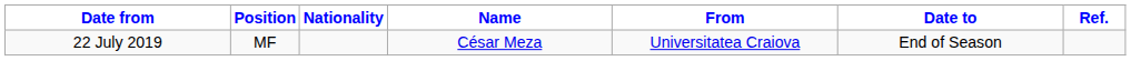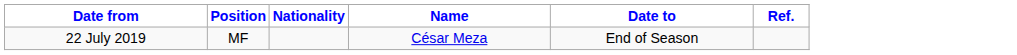 <table class="wikitable" style="text-align:center; font-size:90%; ">
 <tr>
 <th style="background:white; color:blue; width:200px;">Date from</th>
 <th style="background:white; color:blue; width:50px;">Position</th>
 <th style="background:white; color:blue; width:50px;">Nationality</th>
 <th style="background:white; color:blue; width:200px;">Name</th>
-<th style="background:white; color:blue; width:200px;">From</th>
 <th style="background:white; color:blue; width:200px;">Date to</th>
 <th style="background:white; color:blue; width:50px;">Ref.</th>
 </tr>
 <tr>
 <td>22 July 2019</td>
 <td>MF</td>
 <td></td>
 <td><a href='#'>César Meza</a></td>
-<td><a href='#'>Universitatea Craiova</a></td>
 <td>End of Season</td>
 <td></td>
 </tr>
 </table>
